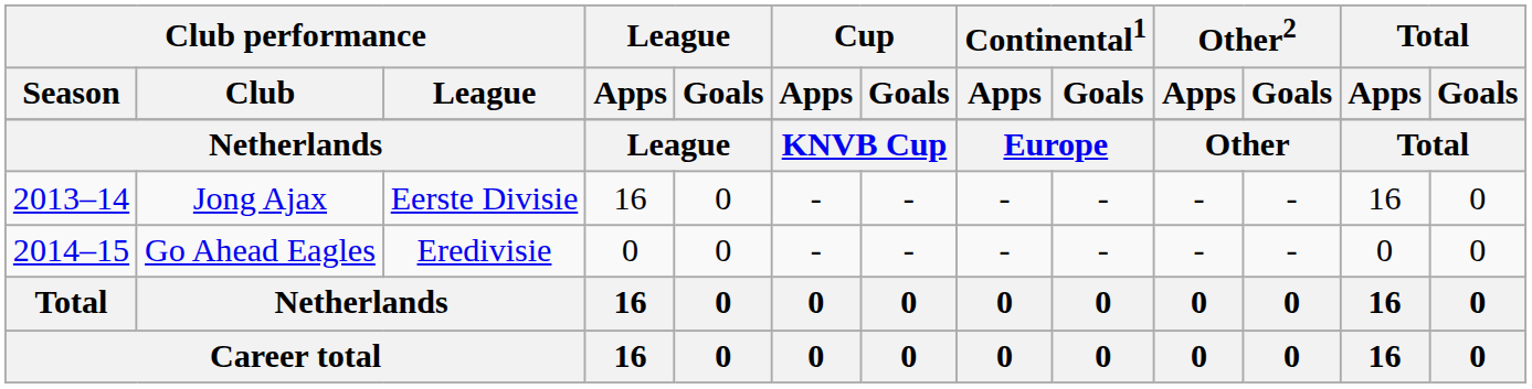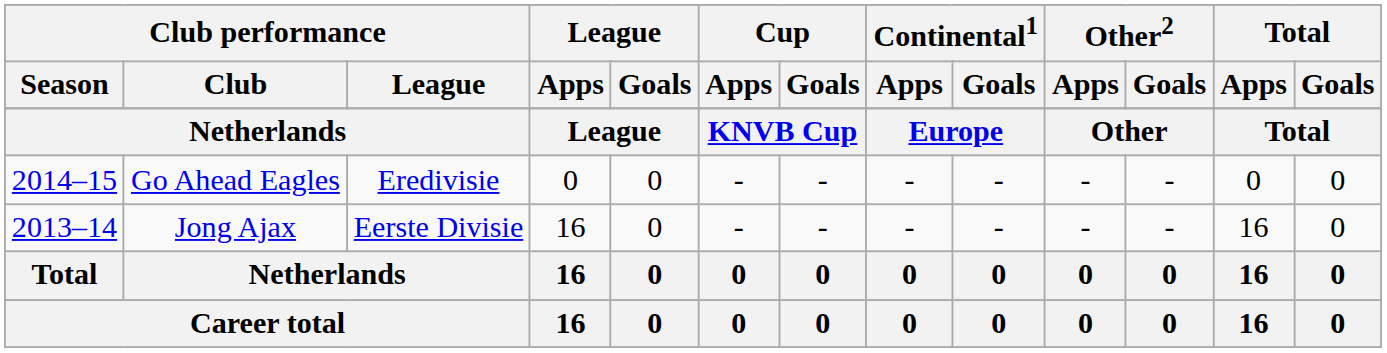 <table class="wikitable" style="text-align:center">
 <tr>
 <th colspan=3>Club performance</th>
 <th colspan=2>League</th>
 <th colspan=2>Cup</th>
 <th colspan=2>Continental<sup>1</sup></th>
 <th colspan=2>Other<sup>2</sup></th>
 <th colspan=2>Total</th>
 </tr>
 <tr>
 <th>Season</th>
 <th>Club</th>
 <th>League</th>
 <th>Apps</th>
 <th>Goals</th>
 <th>Apps</th>
 <th>Goals</th>
 <th>Apps</th>
 <th>Goals</th>
 <th>Apps</th>
 <th>Goals</th>
 <th>Apps</th>
 <th>Goals</th>
 </tr>
 <tr>
 </tr>
 <tr>
 <th colspan=3>Netherlands</th>
 <th colspan=2>League</th>
 <th colspan=2><a href='#'>KNVB Cup</a></th>
 <th colspan=2><a href='#'>Europe</a></th>
 <th colspan=2>Other</th>
 <th colspan=2>Total</th>
 </tr>
 <tr>
+<td><a href='#'>2014–15</a></td>
+<td rowspan="1"><a href='#'>Go Ahead Eagles</a></td>
+<td rowspan="1"><a href='#'>Eredivisie</a></td>
+<td>0</td>
+<td>0</td>
+<td>-</td>
+<td>-</td>
+<td>-</td>
+<td>-</td>
+<td>-</td>
+<td>-</td>
+<td>0</td>
+<td>0</td>
+</tr>
+<tr>
 <td><a href='#'>2013–14</a></td>
 <td rowspan="1"><a href='#'>Jong Ajax</a></td>
 <td rowspan="1"><a href='#'>Eerste Divisie</a></td>
 <td>16</td>
 <td>0</td>
 <td>-</td>
 <td>-</td>
 <td>-</td>
 <td>-</td>
 <td>-</td>
 <td>-</td>
 <td>16</td>
-<td>0</td>
-</tr>
-<tr>
-<td><a href='#'>2014–15</a></td>
-<td rowspan="1"><a href='#'>Go Ahead Eagles</a></td>
-<td rowspan="1"><a href='#'>Eredivisie</a></td>
-<td>0</td>
-<td>0</td>
-<td>-</td>
-<td>-</td>
-<td>-</td>
-<td>-</td>
-<td>-</td>
-<td>-</td>
-<td>0</td>
 <td>0</td>
 </tr>
 <tr>
 <th rowspan=1>Total</th>
 <th colspan=2>Netherlands</th>
 <th>16</th>
 <th>0</th>
 <th>0</th>
 <th>0</th>
 <th>0</th>
 <th>0</th>
 <th>0</th>
 <th>0</th>
 <th>16</th>
 <th>0</th>
 </tr>
 <tr>
 <th colspan=3>Career total</th>
 <th>16</th>
 <th>0</th>
 <th>0</th>
 <th>0</th>
 <th>0</th>
 <th>0</th>
 <th>0</th>
 <th>0</th>
 <th>16</th>
 <th>0</th>
 </tr>
 </table>
